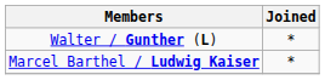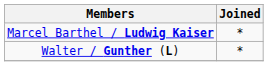 <table class="wikitable sortable" style="text-align:center;">
 <tr>
 <th>Members</th>
 <th>Joined</th>
 </tr>
 <tr>
-<td><a href='#'>Walter / <strong>Gunther</strong></a> (<strong>L</strong>)</td>
+<td><a href='#'>Marcel Barthel / <strong>Ludwig Kaiser</strong></a></td>
 <td> *</td>
 </tr>
 <tr>
-<td><a href='#'>Marcel Barthel / <strong>Ludwig Kaiser</strong></a></td>
+<td><a href='#'>Walter / <strong>Gunther</strong></a> (<strong>L</strong>)</td>
 <td> *</td>
 </tr>
 <tr>
 </tr>
 </table>
